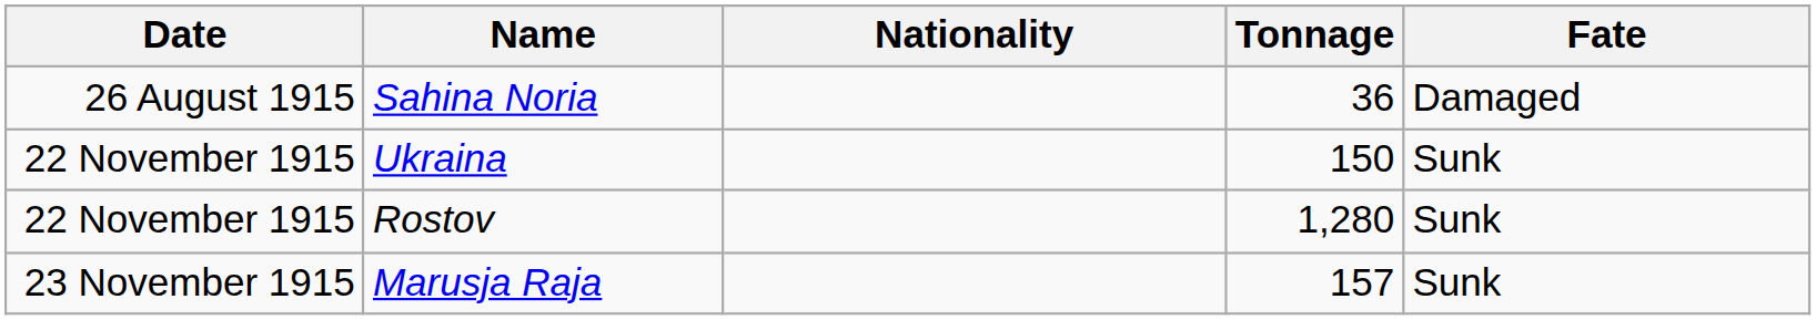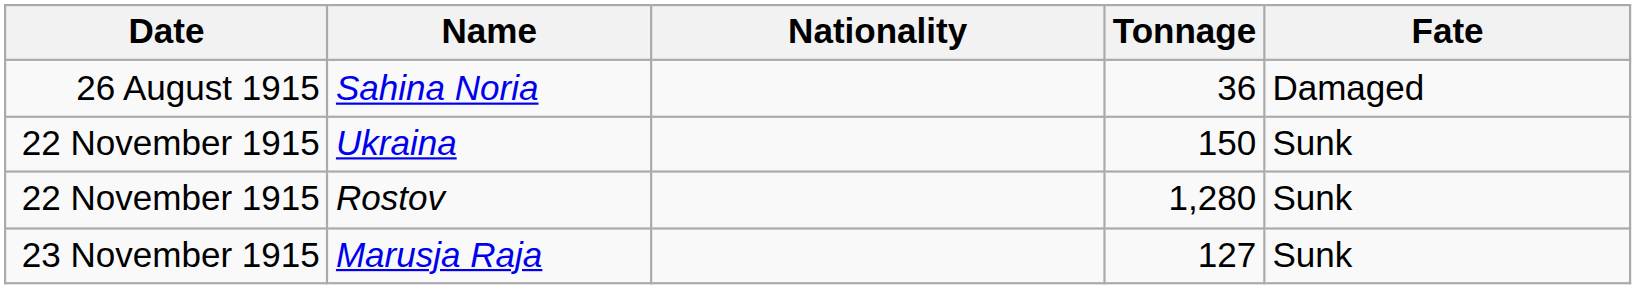 <table class="wikitable sortable">
 <tr>
 <th width="140px">Date</th>
 <th width="140px">Name</th>
 <th width="200px">Nationality</th>
 <th width="25px">Tonnage</th>
 <th width="160px">Fate</th>
 </tr>
 <tr>
 <td align="right">26 August 1915</td>
 <td align="left"><a href='#'><em>Sahina Noria</em></a></td>
 <td align="left"></td>
 <td align="right">36</td>
 <td align="left">Damaged</td>
 </tr>
 <tr>
 <td align="right">22 November 1915</td>
 <td align="left"><a href='#'><em>Ukraina</em></a></td>
 <td align="left"></td>
 <td align="right">150</td>
 <td align="left">Sunk</td>
 </tr>
 <tr>
 <td align="right">22 November 1915</td>
 <td align="left"><em>Rostov</em></td>
 <td align="left"></td>
 <td align="right">1,280</td>
 <td align="left">Sunk</td>
 </tr>
 <tr>
 <td align="right">23 November 1915</td>
 <td align="left"><a href='#'><em>Marusja Raja</em></a></td>
 <td align="left"></td>
-<td align="right">157</td>
+<td align="right">127</td>
 <td align="left">Sunk</td>
 </tr>
 </table>
